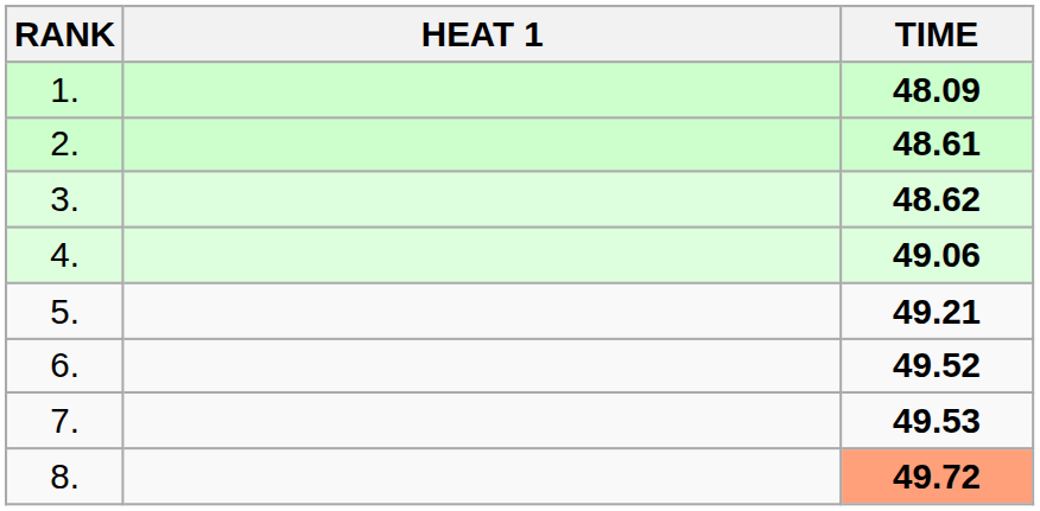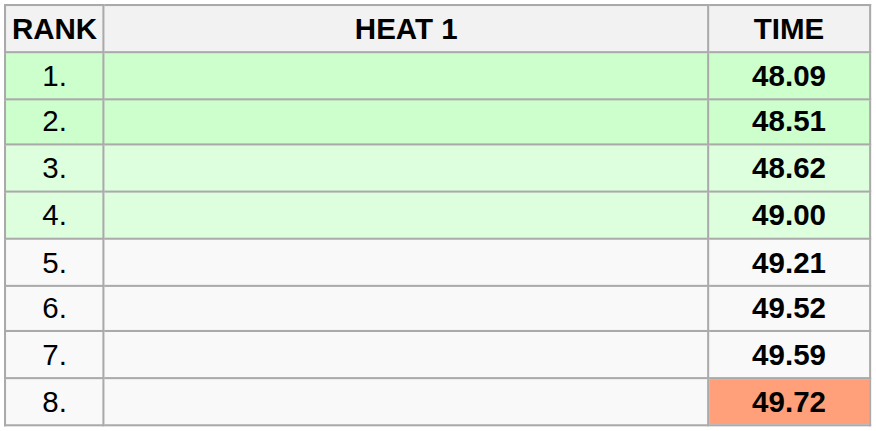 <table class="wikitable" style="border-collapse: collapse; font-size: 90%;">
 <tr>
 <th>RANK</th>
 <th style="width: 20em">HEAT 1</th>
 <th style="width: 5em">TIME</th>
 </tr>
 <tr style="background:#ccffcc;">
 <td align="center">1.</td>
 <td></td>
 <td align="center"><strong>48.09</strong></td>
 </tr>
 <tr style="background:#ccffcc;">
 <td align="center">2.</td>
 <td></td>
-<td align="center"><strong>48.61</strong></td>
+<td align="center"><strong>48.51</strong></td>
 </tr>
 <tr style="background:#ddffdd;">
 <td align="center">3.</td>
 <td></td>
 <td align="center"><strong>48.62</strong></td>
 </tr>
 <tr style="background:#ddffdd;">
 <td align="center">4.</td>
 <td></td>
-<td align="center"><strong>49.06</strong></td>
+<td align="center"><strong>49.00</strong></td>
 </tr>
 <tr>
 <td align="center">5.</td>
 <td></td>
 <td align="center"><strong>49.21</strong></td>
 </tr>
 <tr>
 <td align="center">6.</td>
 <td></td>
 <td align="center"><strong>49.52</strong></td>
 </tr>
 <tr>
 <td align="center">7.</td>
 <td></td>
-<td align="center"><strong>49.53</strong></td>
+<td align="center"><strong>49.59</strong></td>
 </tr>
 <tr>
 <td align="center">8.</td>
 <td></td>
 <td align="center" style="background: lightsalmon;"><strong>49.72</strong></td>
 </tr>
 </table>
